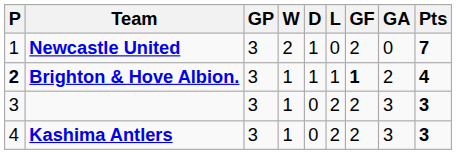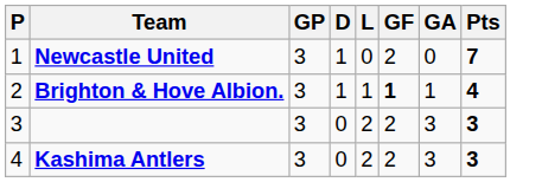 <table class="wikitable">
 <tr>
 <th>P</th>
 <th>Team</th>
 <th>GP</th>
-<th>W</th>
 <th>D</th>
 <th>L</th>
 <th>GF</th>
 <th>GA</th>
 <th>Pts</th>
 </tr>
 <tr>
 <td>1</td>
 <td><a href='#'><strong>Newcastle United</strong></a></td>
 <td>3</td>
-<td>2</td>
 <td>1</td>
 <td>0</td>
 <td>2</td>
 <td>0</td>
 <td><strong>7</strong></td>
 </tr>
 <tr>
-<td><strong>2</strong></td>
+<td>2</td>
 <td><a href='#'><strong>Brighton & Hove Albion.</strong></a></td>
 <td>3</td>
 <td>1</td>
 <td>1</td>
+<td><strong>1</strong></td>
 <td>1</td>
-<td><strong>1</strong></td>
-<td>2</td>
 <td><strong>4</strong></td>
 </tr>
 <tr>
 <td>3</td>
 <td><strong></strong></td>
 <td>3</td>
-<td>1</td>
 <td>0</td>
 <td>2</td>
 <td>2</td>
 <td>3</td>
 <td><strong>3</strong></td>
 </tr>
 <tr>
 <td>4</td>
 <td><strong><a href='#'>Kashima Antlers</a></strong></td>
 <td>3</td>
-<td>1</td>
 <td>0</td>
 <td>2</td>
 <td>2</td>
 <td>3</td>
 <td><strong>3</strong></td>
 </tr>
 </table>
